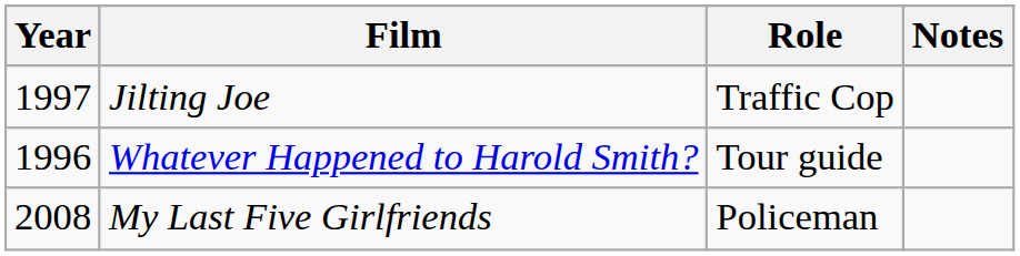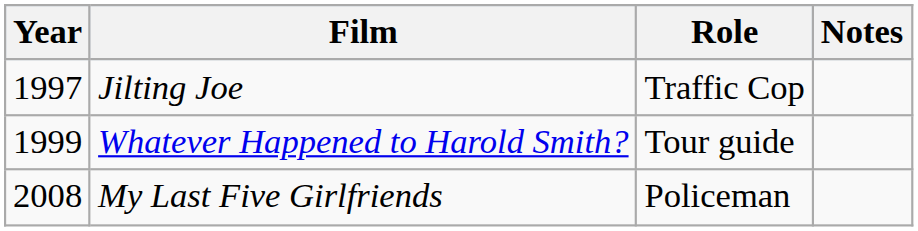 <table class="wikitable">
 <tr style="background:#b0c4de; text-align:center;">
 <th>Year</th>
 <th>Film</th>
 <th>Role</th>
 <th>Notes</th>
 </tr>
 <tr>
 <td>1997</td>
 <td><em>Jilting Joe</em></td>
 <td>Traffic Cop</td>
 <td></td>
 </tr>
 <tr>
-<td>1996</td>
+<td>1999</td>
 <td><em><a href='#'>Whatever Happened to Harold Smith?</a></em></td>
 <td>Tour guide</td>
 <td></td>
 </tr>
 <tr>
 <td>2008</td>
 <td><em>My Last Five Girlfriends</em></td>
 <td>Policeman</td>
 <td></td>
 </tr>
 </table>
